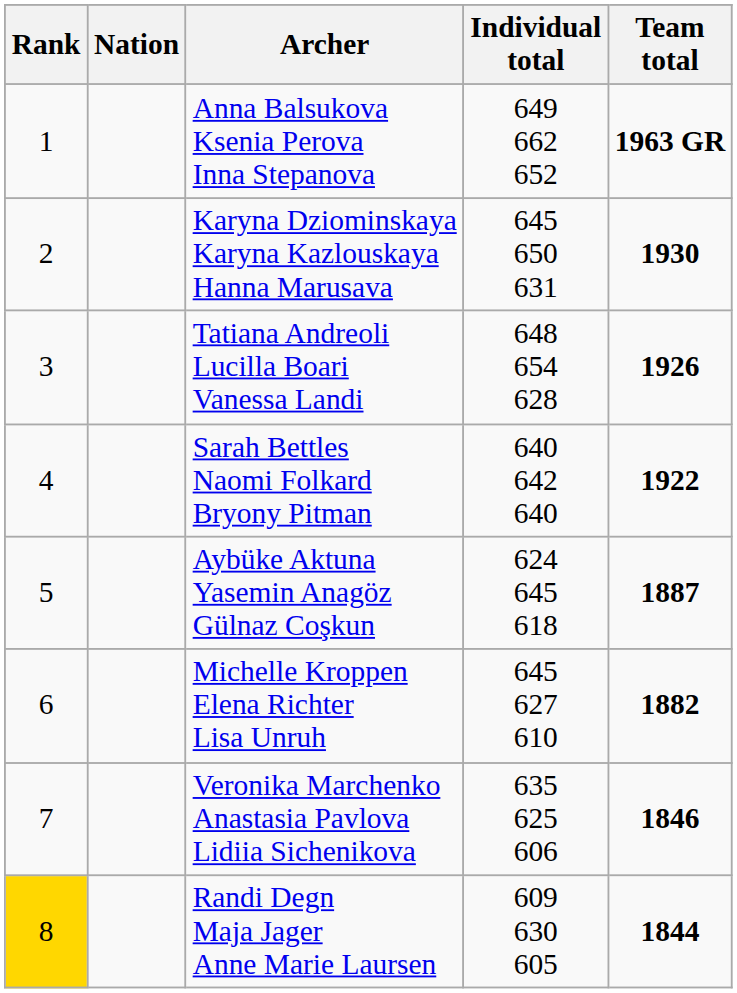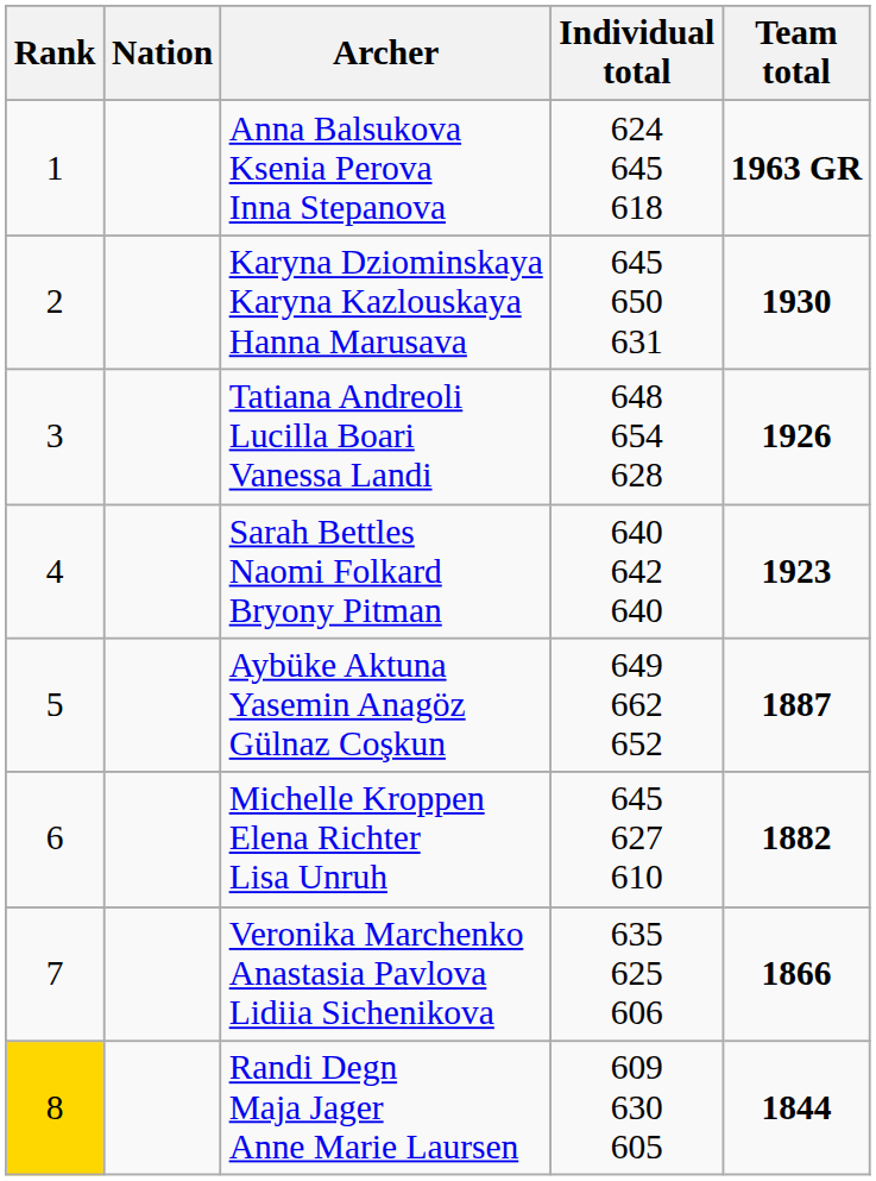 <table class="wikitable sortable" style="text-align:center">
 <tr>
 <th>Rank</th>
 <th>Nation</th>
 <th>Archer</th>
 <th>Individual<br>total</th>
 <th>Team<br>total</th>
 </tr>
 <tr>
 <td>1</td>
 <td align=left></td>
 <td align=left><a href='#'>Anna Balsukova</a><br><a href='#'>Ksenia Perova</a><br><a href='#'>Inna Stepanova</a></td>
-<td>649<br>662<br>652</td>
+<td>624<br>645<br>618</td>
 <td><strong>1963 GR</strong></td>
 </tr>
 <tr>
 <td>2</td>
 <td align=left></td>
 <td align=left><a href='#'>Karyna Dziominskaya</a><br><a href='#'>Karyna Kazlouskaya</a><br><a href='#'>Hanna Marusava</a></td>
 <td>645<br>650<br>631</td>
 <td><strong>1930</strong></td>
 </tr>
 <tr>
 <td>3</td>
 <td align=left></td>
 <td align=left><a href='#'>Tatiana Andreoli</a><br><a href='#'>Lucilla Boari</a><br><a href='#'>Vanessa Landi</a></td>
 <td>648<br>654<br>628</td>
 <td><strong>1926</strong></td>
 </tr>
 <tr>
 <td>4</td>
 <td align=left></td>
 <td align=left><a href='#'>Sarah Bettles</a><br><a href='#'>Naomi Folkard</a><br><a href='#'>Bryony Pitman</a></td>
 <td>640<br>642<br>640</td>
-<td><strong>1922</strong></td>
+<td><strong>1923</strong></td>
 </tr>
 <tr>
 <td>5</td>
 <td align=left></td>
 <td align=left><a href='#'>Aybüke Aktuna</a><br><a href='#'>Yasemin Anagöz</a><br><a href='#'>Gülnaz Coşkun</a></td>
-<td>624<br>645<br>618</td>
+<td>649<br>662<br>652</td>
 <td><strong>1887</strong></td>
 </tr>
 <tr>
 <td>6</td>
 <td align=left></td>
 <td align=left><a href='#'>Michelle Kroppen</a><br><a href='#'>Elena Richter</a><br><a href='#'>Lisa Unruh</a></td>
 <td>645<br>627<br>610</td>
 <td><strong>1882</strong></td>
 </tr>
 <tr>
 <td>7</td>
 <td align=left></td>
 <td align=left><a href='#'>Veronika Marchenko</a><br><a href='#'>Anastasia Pavlova</a><br><a href='#'>Lidiia Sichenikova</a></td>
 <td>635<br>625<br>606</td>
-<td><strong>1846</strong></td>
+<td><strong>1866</strong></td>
 </tr>
 <tr>
 <td style="background: gold;">8</td>
 <td align=left></td>
 <td align=left><a href='#'>Randi Degn</a><br><a href='#'>Maja Jager</a><br><a href='#'>Anne Marie Laursen</a></td>
 <td>609<br>630<br>605</td>
 <td><strong>1844</strong></td>
 </tr>
 </table>
